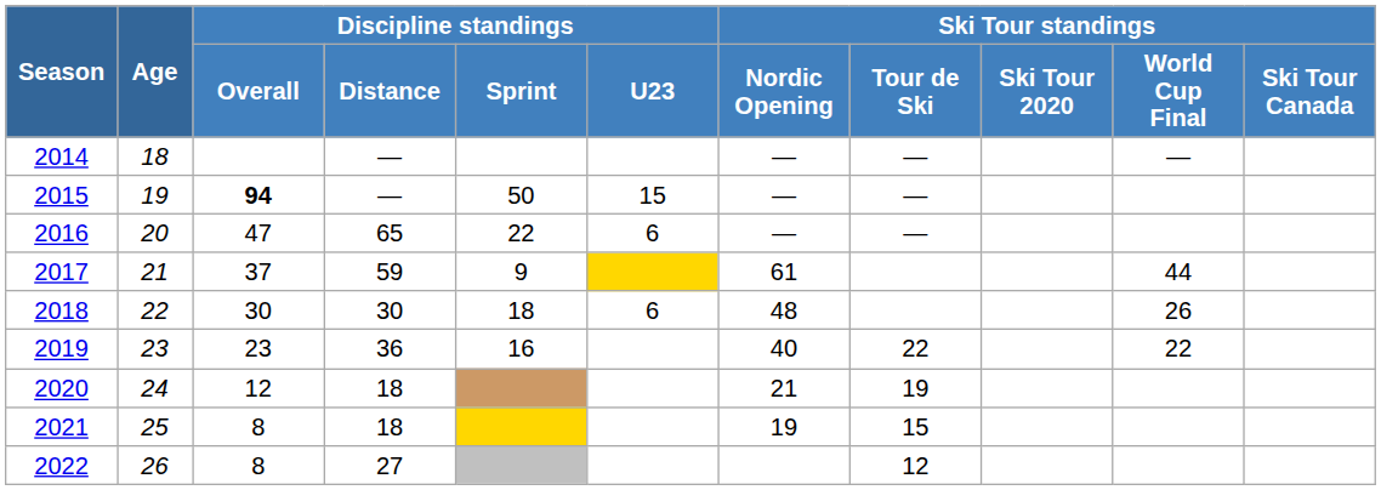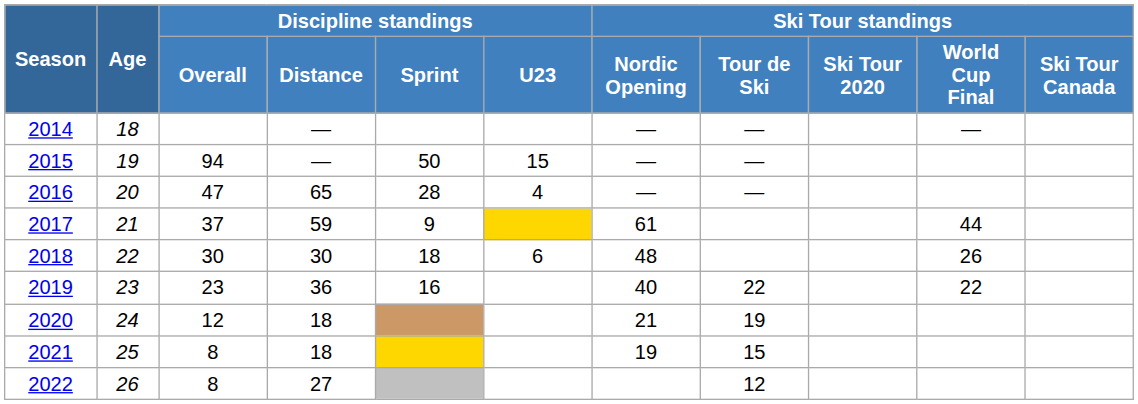 <table class="wikitable" style="font-size:95%; text-align:center; border:grey solid 1px; border-collapse:collapse; background:#ffffff;">
 <tr>
 <th style="background-color:#369; color:white; width:60px;" rowspan="2"> Season </th>
 <th style="background-color:#369; color:white; width:40px;" rowspan="2"> Age </th>
 <th style="background-color:#4180be; color:white;" colspan="4">Discipline standings</th>
 <th style="background-color:#4180be; color:white;" colspan="5">Ski Tour standings</th>
 </tr>
 <tr>
 <th style="background-color:#4180be; color:white; width:75px;">Overall</th>
 <th style="background-color:#4180be; color:white; width:75px;">Distance</th>
 <th style="background-color:#4180be; color:white; width:75px;">Sprint</th>
 <th style="background-color:#4180be; color:white; width:75px;">U23</th>
 <th style="background-color:#4180be; color:white; width:75px;">Nordic<br>Opening</th>
 <th style="background-color:#4180be; color:white; width:75px;">Tour de<br>Ski</th>
 <th style="background-color:#4180be; color:white; width:75px;">Ski Tour<br>2020</th>
 <th style="background-color:#4180be; color:white; width:75px;">World Cup<br>Final</th>
 <th style="background-color:#4180be; color:white; width:75px;">Ski Tour<br>Canada</th>
 </tr>
 <tr>
 <td><a href='#'>2014</a></td>
 <td><em>18</em></td>
 <td></td>
 <td>—</td>
 <td></td>
 <td></td>
 <td>—</td>
 <td>—</td>
 <td></td>
 <td>—</td>
 <td></td>
 </tr>
 <tr>
 <td><a href='#'>2015</a></td>
 <td><em>19</em></td>
-<td><strong>94</strong></td>
+<td>94</td>
 <td>—</td>
 <td>50</td>
 <td>15</td>
 <td>—</td>
 <td>—</td>
 <td></td>
 <td></td>
 <td></td>
 </tr>
 <tr>
 <td><a href='#'>2016</a></td>
 <td><em>20</em></td>
 <td>47</td>
 <td>65</td>
-<td>22</td>
-<td>6</td>
+<td>28</td>
+<td>4</td>
 <td>—</td>
 <td>—</td>
 <td></td>
 <td></td>
 <td></td>
 </tr>
 <tr>
 <td><a href='#'>2017</a></td>
 <td><em>21</em></td>
 <td>37</td>
 <td>59</td>
 <td>9</td>
 <td style="background:gold;"></td>
 <td>61</td>
 <td></td>
 <td></td>
 <td>44</td>
 <td></td>
 </tr>
 <tr>
 <td><a href='#'>2018</a></td>
 <td><em>22</em></td>
 <td>30</td>
 <td>30</td>
 <td>18</td>
 <td>6</td>
 <td>48</td>
 <td></td>
 <td></td>
 <td>26</td>
 <td></td>
 </tr>
 <tr>
 <td><a href='#'>2019</a></td>
 <td><em>23</em></td>
 <td>23</td>
 <td>36</td>
 <td>16</td>
 <td></td>
 <td>40</td>
 <td>22</td>
 <td></td>
 <td>22</td>
 <td></td>
 </tr>
 <tr>
 <td><a href='#'>2020</a></td>
 <td><em>24</em></td>
 <td>12</td>
 <td>18</td>
 <td bgcolor="cc9966"></td>
 <td></td>
 <td>21</td>
 <td>19</td>
 <td></td>
 <td></td>
 <td></td>
 </tr>
 <tr>
 <td><a href='#'>2021</a></td>
 <td><em>25</em></td>
 <td>8</td>
 <td>18</td>
 <td style="background:gold;"></td>
 <td></td>
 <td>19</td>
 <td>15</td>
 <td></td>
 <td></td>
 <td></td>
 </tr>
 <tr>
 <td><a href='#'>2022</a></td>
 <td><em>26</em></td>
 <td>8</td>
 <td>27</td>
 <td style="background:silver;"></td>
 <td></td>
 <td></td>
 <td>12</td>
 <td></td>
 <td></td>
 <td></td>
 </tr>
 </table>
